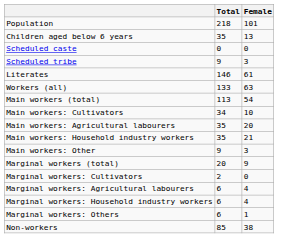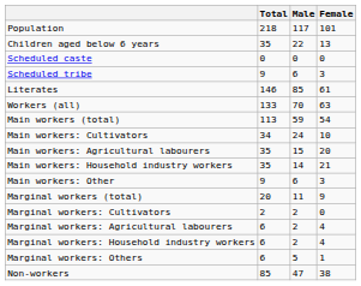 <table class="wikitable sortable">
 <tr>
 <th></th>
 <th>Total</th>
+<th>Male</th>
 <th>Female</th>
 </tr>
 <tr>
 <td>Population</td>
 <td>218</td>
+<td>117</td>
 <td>101</td>
 </tr>
 <tr>
 <td>Children aged below 6 years</td>
 <td>35</td>
+<td>22</td>
 <td>13</td>
 </tr>
 <tr>
 <td><a href='#'>Scheduled caste</a></td>
 <td>0</td>
 <td>0</td>
+<td>0</td>
 </tr>
 <tr>
 <td><a href='#'>Scheduled tribe</a></td>
 <td>9</td>
+<td>6</td>
 <td>3</td>
 </tr>
 <tr>
 <td>Literates</td>
 <td>146</td>
+<td>85</td>
 <td>61</td>
 </tr>
 <tr>
 <td>Workers (all)</td>
 <td>133</td>
+<td>70</td>
 <td>63</td>
 </tr>
 <tr>
 <td>Main workers (total)</td>
 <td>113</td>
+<td>59</td>
 <td>54</td>
 </tr>
 <tr>
 <td>Main workers: Cultivators</td>
 <td>34</td>
+<td>24</td>
 <td>10</td>
 </tr>
 <tr>
 <td>Main workers: Agricultural labourers</td>
 <td>35</td>
+<td>15</td>
 <td>20</td>
 </tr>
 <tr>
 <td>Main workers: Household industry workers</td>
 <td>35</td>
+<td>14</td>
 <td>21</td>
 </tr>
 <tr>
 <td>Main workers: Other</td>
 <td>9</td>
+<td>6</td>
 <td>3</td>
 </tr>
 <tr>
 <td>Marginal workers (total)</td>
 <td>20</td>
+<td>11</td>
 <td>9</td>
 </tr>
 <tr>
 <td>Marginal workers: Cultivators</td>
+<td>2</td>
 <td>2</td>
 <td>0</td>
 </tr>
 <tr>
 <td>Marginal workers: Agricultural labourers</td>
 <td>6</td>
+<td>2</td>
 <td>4</td>
 </tr>
 <tr>
 <td>Marginal workers: Household industry workers</td>
 <td>6</td>
+<td>2</td>
 <td>4</td>
 </tr>
 <tr>
 <td>Marginal workers: Others</td>
 <td>6</td>
+<td>5</td>
 <td>1</td>
 </tr>
 <tr>
 <td>Non-workers</td>
 <td>85</td>
+<td>47</td>
 <td>38</td>
 </tr>
 </table>
